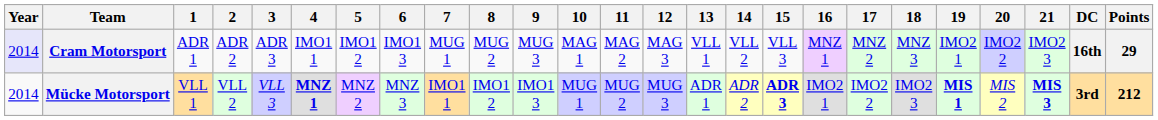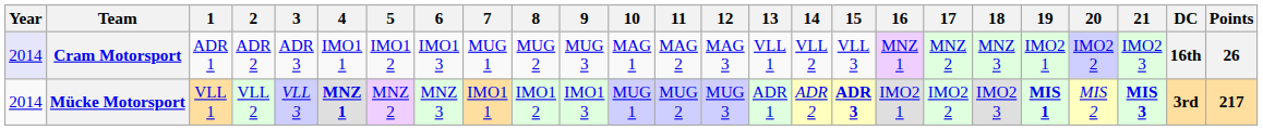 <table class="wikitable" style="text-align:center; font-size:85%">
 <tr>
 <th>Year</th>
 <th>Team</th>
 <th>1</th>
 <th>2</th>
 <th>3</th>
 <th>4</th>
 <th>5</th>
 <th>6</th>
 <th>7</th>
 <th>8</th>
 <th>9</th>
 <th>10</th>
 <th>11</th>
 <th>12</th>
 <th>13</th>
 <th>14</th>
 <th>15</th>
 <th>16</th>
 <th>17</th>
 <th>18</th>
 <th>19</th>
 <th>20</th>
 <th>21</th>
 <th>DC</th>
 <th>Points</th>
 </tr>
 <tr>
 <td style="background: lavender;"><a href='#'>2014</a></td>
 <th nowrap><a href='#'>Cram Motorsport</a></th>
 <td style="background:#;"><a href='#'>ADR<br>1</a></td>
 <td style="background:#;"><a href='#'>ADR<br>2</a></td>
 <td style="background:#;"><a href='#'>ADR<br>3</a></td>
 <td style="background:#;"><a href='#'>IMO1<br>1</a></td>
 <td style="background:#;"><a href='#'>IMO1<br>2</a></td>
 <td style="background:#;"><a href='#'>IMO1<br>3</a></td>
 <td style="background:#;"><a href='#'>MUG<br>1</a></td>
 <td style="background:#;"><a href='#'>MUG<br>2</a></td>
 <td style="background:#;"><a href='#'>MUG<br>3</a></td>
 <td style="background:#;"><a href='#'>MAG<br>1</a></td>
 <td style="background:#;"><a href='#'>MAG<br>2</a></td>
 <td style="background:#;"><a href='#'>MAG<br>3</a></td>
 <td style="background:#;"><a href='#'>VLL<br>1</a></td>
 <td style="background:#;"><a href='#'>VLL<br>2</a></td>
 <td style="background:#;"><a href='#'>VLL<br>3</a></td>
 <td style="background:#EFCFFF;"><a href='#'>MNZ<br>1</a><br></td>
 <td style="background:#DFFFDF;"><a href='#'>MNZ<br>2</a><br></td>
 <td style="background:#DFFFDF;"><a href='#'>MNZ<br>3</a><br></td>
 <td style="background:#DFFFDF;"><a href='#'>IMO2<br>1</a><br></td>
 <td style="background:#CFCFFF;"><a href='#'>IMO2<br>2</a><br></td>
 <td style="background:#DFFFDF;"><a href='#'>IMO2<br>3</a><br></td>
 <th>16th</th>
-<th>29</th>
+<th>26</th>
 </tr>
 <tr>
 <td><a href='#'>2014</a></td>
 <th nowrap><a href='#'>Mücke Motorsport</a></th>
 <td style="background:#FFDF9F;"><a href='#'>VLL<br>1</a><br></td>
 <td style="background:#DFFFDF;"><a href='#'>VLL<br>2</a><br></td>
 <td style="background:#CFCFFF;"><em><a href='#'>VLL<br>3</a></em><br></td>
 <td style="background:#DFDFDF;"><strong><a href='#'>MNZ<br>1</a></strong><br></td>
 <td style="background:#EFCFFF;"><a href='#'>MNZ<br>2</a><br></td>
 <td style="background:#DFFFDF;"><a href='#'>MNZ<br>3</a><br></td>
 <td style="background:#FFDF9F;"><a href='#'>IMO1<br>1</a><br></td>
 <td style="background:#DFFFDF;"><a href='#'>IMO1<br>2</a><br></td>
 <td style="background:#DFFFDF;"><a href='#'>IMO1<br>3</a><br></td>
 <td style="background:#CFCFFF;"><a href='#'>MUG<br>1</a><br></td>
 <td style="background:#CFCFFF;"><a href='#'>MUG<br>2</a><br></td>
 <td style="background:#CFCFFF;"><a href='#'>MUG<br>3</a><br></td>
 <td style="background:#DFFFDF;"><a href='#'>ADR<br>1</a><br></td>
 <td style="background:#FFFFBF;"><em><a href='#'>ADR<br>2</a></em><br></td>
 <td style="background:#FFFFBF;"><strong><a href='#'>ADR<br>3</a></strong><br></td>
 <td style="background:#DFDFDF;"><a href='#'>IMO2<br>1</a><br></td>
 <td style="background:#DFFFDF;"><a href='#'>IMO2<br>2</a><br></td>
 <td style="background:#DFDFDF;"><a href='#'>IMO2<br>3</a><br></td>
 <td style="background:#DFFFDF;"><strong><a href='#'>MIS<br>1</a></strong><br></td>
 <td style="background:#FFFFBF;"><em><a href='#'>MIS<br>2</a></em><br></td>
 <td style="background:#DFFFDF;"><strong><a href='#'>MIS<br>3</a></strong><br></td>
 <th style="background:#FFDF9F;">3rd</th>
-<th style="background:#FFDF9F;">212</th>
+<th style="background:#FFDF9F;">217</th>
 </tr>
 </table>
